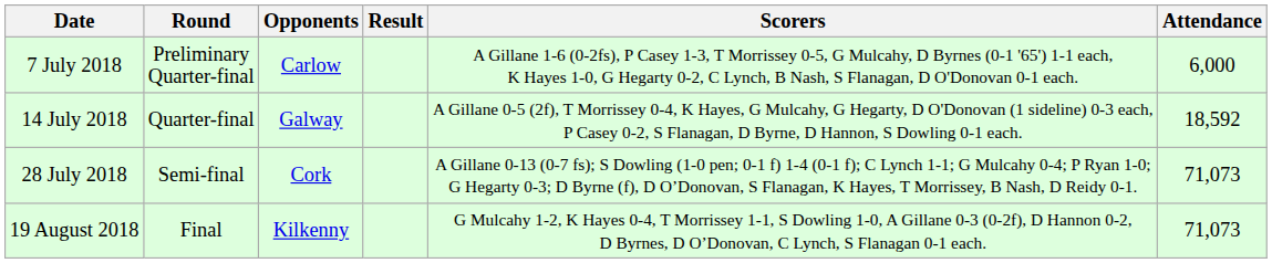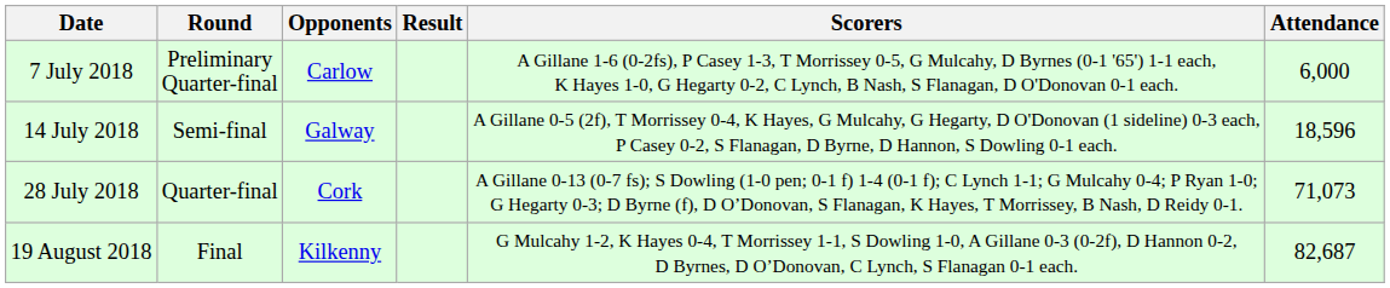 <table class="wikitable" style="text-align:center">
 <tr>
 <th>Date</th>
 <th>Round</th>
 <th>Opponents</th>
 <th>Result</th>
 <th>Scorers</th>
 <th>Attendance</th>
 </tr>
 <tr style="background:#dfd;">
 <td>7 July 2018</td>
 <td>Preliminary<br>Quarter-final</td>
 <td><a href='#'>Carlow</a></td>
 <td></td>
 <td><small>A Gillane 1-6 (0-2fs), P Casey 1-3, T Morrissey 0-5, G Mulcahy, D Byrnes (0-1 '65') 1-1 each,<br>K Hayes 1-0, G Hegarty 0-2, C Lynch, B Nash, S Flanagan, D O'Donovan 0-1 each.</small></td>
 <td>6,000</td>
 </tr>
 <tr style="background:#dfd;">
 <td>14 July 2018</td>
-<td>Quarter-final</td>
+<td>Semi-final</td>
 <td><a href='#'>Galway</a></td>
 <td></td>
 <td><small>A Gillane 0-5 (2f), T Morrissey 0-4, K Hayes, G Mulcahy, G Hegarty, D O'Donovan (1 sideline) 0-3 each,<br>P Casey 0-2, S Flanagan, D Byrne, D Hannon, S Dowling 0-1 each.</small></td>
-<td>18,592</td>
+<td>18,596</td>
 </tr>
 <tr style="background:#dfd;">
 <td>28 July 2018</td>
-<td>Semi-final</td>
+<td>Quarter-final</td>
 <td><a href='#'>Cork</a></td>
 <td></td>
 <td><small>A Gillane 0-13 (0-7 fs); S Dowling (1-0 pen; 0-1 f) 1-4 (0-1 f); C Lynch 1-1; G Mulcahy 0-4; P Ryan 1-0;<br>G Hegarty 0-3; D Byrne (f), D O’Donovan, S Flanagan, K Hayes, T Morrissey, B Nash, D Reidy 0-1.</small></td>
 <td>71,073</td>
 </tr>
 <tr style="background:#dfd;">
 <td>19 August 2018</td>
 <td>Final</td>
 <td><a href='#'>Kilkenny</a></td>
 <td></td>
 <td><small>G Mulcahy 1-2, K Hayes 0-4, T Morrissey 1-1, S Dowling 1-0, A Gillane 0-3 (0-2f), D Hannon 0-2,<br>D Byrnes, D O’Donovan, C Lynch, S Flanagan 0-1 each.</small></td>
-<td>71,073</td>
+<td>82,687</td>
 </tr>
 </table>
